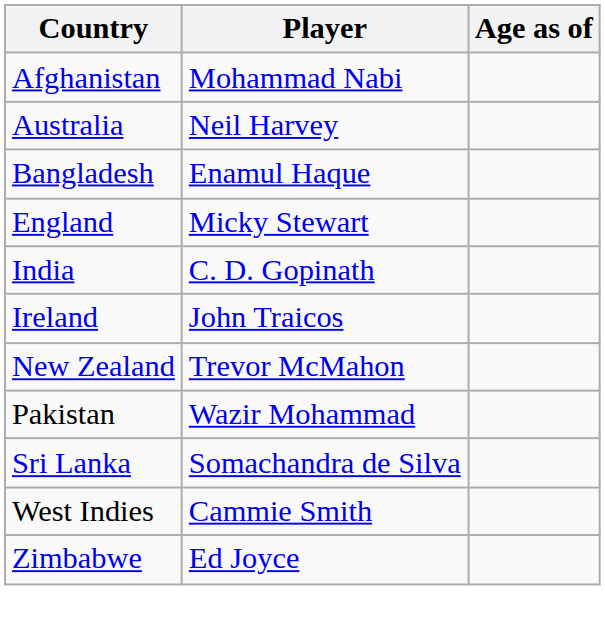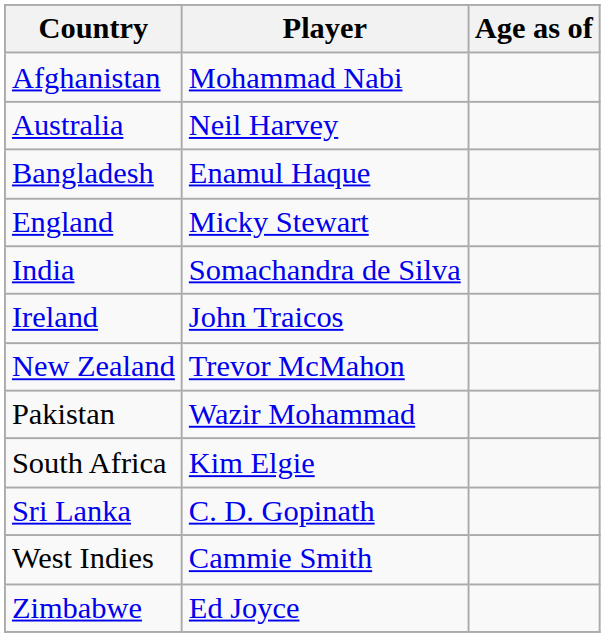 <table class="wikitable sortable">
 <tr>
 <th>Country</th>
 <th>Player</th>
 <th>Age as of </th>
 </tr>
 <tr>
 <td><a href='#'>Afghanistan</a></td>
 <td><a href='#'>Mohammad Nabi</a></td>
 <td></td>
 </tr>
 <tr>
 <td><a href='#'>Australia</a></td>
 <td><a href='#'>Neil Harvey</a></td>
 <td></td>
 </tr>
 <tr>
 <td><a href='#'>Bangladesh</a></td>
 <td><a href='#'>Enamul Haque</a></td>
 <td></td>
 </tr>
 <tr>
 <td><a href='#'>England</a></td>
 <td><a href='#'>Micky Stewart</a></td>
 <td></td>
 </tr>
 <tr>
 <td><a href='#'>India</a></td>
-<td><a href='#'>C. D. Gopinath</a></td>
+<td><a href='#'>Somachandra de Silva</a></td>
 <td></td>
 </tr>
 <tr>
 <td><a href='#'>Ireland</a></td>
 <td><a href='#'>John Traicos</a></td>
 <td></td>
 </tr>
 <tr>
 <td><a href='#'>New Zealand</a></td>
 <td><a href='#'>Trevor McMahon</a></td>
 <td></td>
 </tr>
 <tr>
 <td>Pakistan</td>
 <td><a href='#'>Wazir Mohammad</a></td>
 <td></td>
 </tr>
 <tr>
+<td>South Africa</td>
+<td><a href='#'>Kim Elgie</a></td>
+<td></td>
+</tr>
+<tr>
 <td><a href='#'>Sri Lanka</a></td>
-<td><a href='#'>Somachandra de Silva</a></td>
+<td><a href='#'>C. D. Gopinath</a></td>
 <td></td>
 </tr>
 <tr>
 <td>West Indies</td>
 <td><a href='#'>Cammie Smith</a></td>
 <td></td>
 </tr>
 <tr>
 <td><a href='#'>Zimbabwe</a></td>
 <td><a href='#'>Ed Joyce</a></td>
 <td></td>
 </tr>
 </table>
